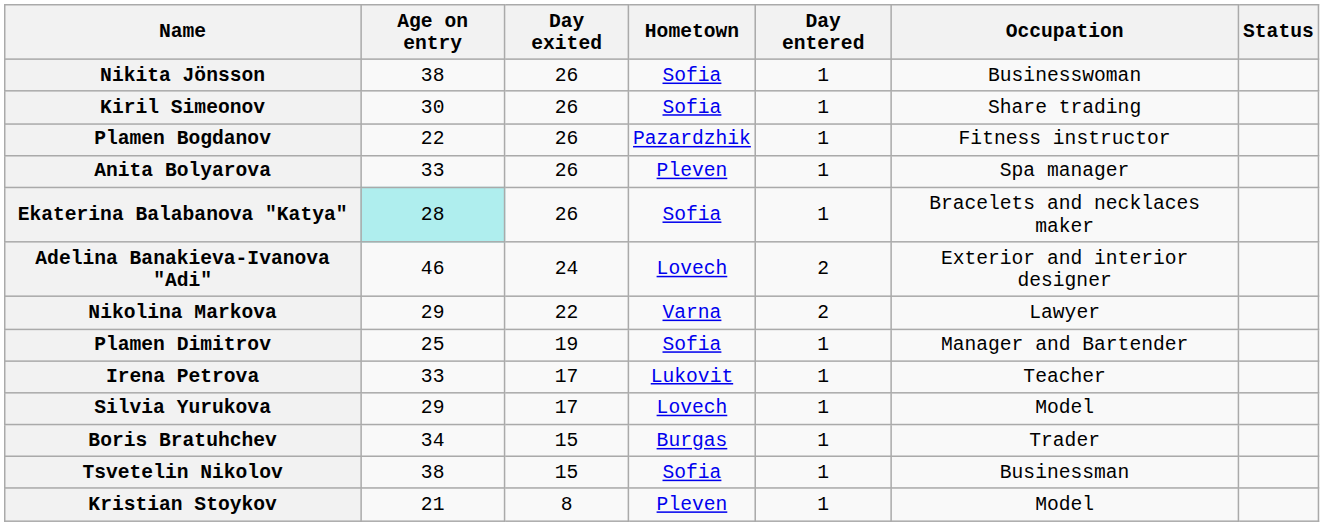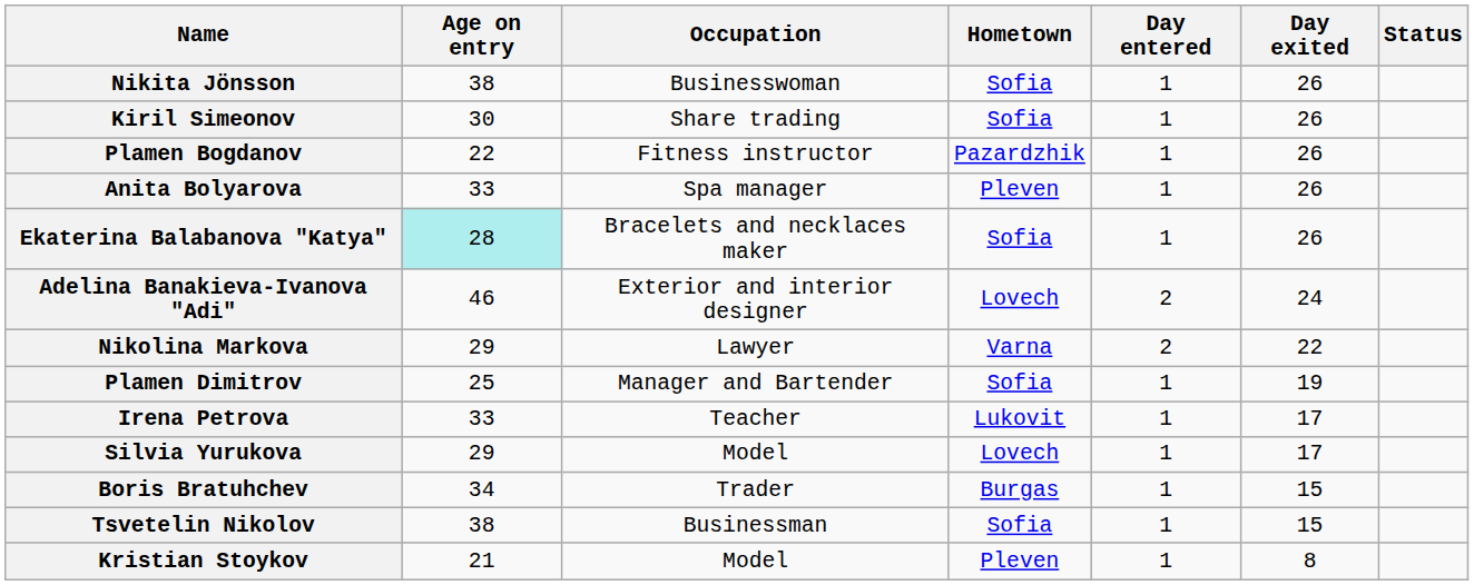 <table class="wikitable" style="text-align:center;">
 <tr>
 <th>Name</th>
 <th>Age on entry</th>
-<th>Day exited</th>
+<th>Occupation</th>
 <th>Hometown</th>
 <th>Day entered</th>
-<th>Occupation</th>
+<th>Day exited</th>
 <th>Status</th>
 </tr>
 <tr>
 <th><strong>Nikita Jönsson</strong></th>
 <td>38</td>
-<td>26</td>
+<td>Businesswoman</td>
 <td><a href='#'>Sofia</a></td>
 <td>1</td>
-<td>Businesswoman</td>
+<td>26</td>
 <td></td>
 </tr>
 <tr>
 <th><strong>Kiril Simeonov</strong></th>
 <td>30</td>
-<td>26</td>
+<td>Share trading</td>
 <td><a href='#'>Sofia</a></td>
 <td>1</td>
-<td>Share trading</td>
+<td>26</td>
 <td></td>
 </tr>
 <tr>
 <th><strong>Plamen Bogdanov</strong></th>
 <td>22</td>
-<td>26</td>
+<td>Fitness instructor</td>
 <td><a href='#'>Pazardzhik</a></td>
 <td>1</td>
-<td>Fitness instructor</td>
+<td>26</td>
 <td></td>
 </tr>
 <tr>
 <th><strong>Anita Bolyarova</strong></th>
 <td>33</td>
-<td>26</td>
+<td>Spa manager</td>
 <td><a href='#'>Pleven</a></td>
 <td>1</td>
-<td>Spa manager</td>
+<td>26</td>
 <td></td>
 </tr>
 <tr>
 <th><strong>Ekaterina Balabanova "Katya"</strong></th>
 <td style="background: paleturquoise;">28</td>
-<td>26</td>
+<td>Bracelets and necklaces maker</td>
 <td><a href='#'>Sofia</a></td>
 <td>1</td>
-<td>Bracelets and necklaces maker</td>
+<td>26</td>
 <td></td>
 </tr>
 <tr>
 <th><strong>Adelina Banakieva-Ivanova "Adi"</strong></th>
 <td>46</td>
-<td>24</td>
+<td>Exterior and interior designer</td>
 <td><a href='#'>Lovech</a></td>
 <td>2</td>
-<td>Exterior and interior designer</td>
+<td>24</td>
 <td></td>
 </tr>
 <tr>
 <th><strong>Nikolina Markova</strong></th>
 <td>29</td>
-<td>22</td>
+<td>Lawyer</td>
 <td><a href='#'>Varna</a></td>
 <td>2</td>
-<td>Lawyer</td>
+<td>22</td>
 <td></td>
 </tr>
 <tr>
 <th><strong>Plamen Dimitrov</strong></th>
 <td>25</td>
-<td>19</td>
+<td>Manager and Bartender</td>
 <td><a href='#'>Sofia</a></td>
 <td>1</td>
-<td>Manager and Bartender</td>
+<td>19</td>
 <td></td>
 </tr>
 <tr>
 <th><strong>Irena Petrova</strong></th>
 <td>33</td>
-<td>17</td>
+<td>Teacher</td>
 <td><a href='#'>Lukovit</a></td>
 <td>1</td>
-<td>Teacher</td>
+<td>17</td>
 <td></td>
 </tr>
 <tr>
 <th><strong>Silvia Yurukova</strong></th>
 <td>29</td>
-<td>17</td>
+<td>Model</td>
 <td><a href='#'>Lovech</a></td>
 <td>1</td>
-<td>Model</td>
+<td>17</td>
 <td></td>
 </tr>
 <tr>
 <th><strong>Boris Bratuhchev</strong></th>
 <td>34</td>
-<td>15</td>
+<td>Trader</td>
 <td><a href='#'>Burgas</a></td>
 <td>1</td>
-<td>Trader</td>
+<td>15</td>
 <td></td>
 </tr>
 <tr>
 <th><strong>Tsvetelin Nikolov</strong></th>
 <td>38</td>
-<td>15</td>
+<td>Businessman</td>
 <td><a href='#'>Sofia</a></td>
 <td>1</td>
-<td>Businessman</td>
+<td>15</td>
 <td></td>
 </tr>
 <tr>
 <th><strong>Kristian Stoykov</strong></th>
 <td>21</td>
-<td>8</td>
+<td>Model</td>
 <td><a href='#'>Pleven</a></td>
 <td>1</td>
-<td>Model</td>
+<td>8</td>
 <td></td>
 </tr>
 </table>
